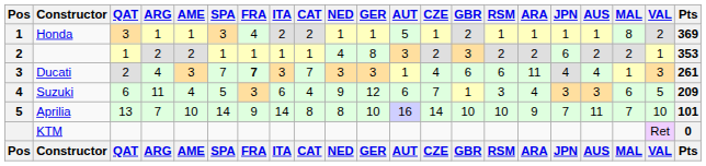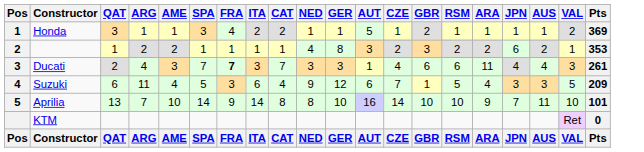 <table class="wikitable" style="font-size: 85%; text-align:center">
 <tr valign="top">
 <th valign="middle">Pos</th>
 <th valign="middle">Constructor</th>
 <th><a href='#'>QAT</a><br></th>
 <th><a href='#'>ARG</a><br></th>
 <th><a href='#'>AME</a><br></th>
 <th><a href='#'>SPA</a><br></th>
 <th><a href='#'>FRA</a><br></th>
 <th><a href='#'>ITA</a><br></th>
 <th><a href='#'>CAT</a><br></th>
 <th><a href='#'>NED</a><br></th>
 <th><a href='#'>GER</a><br></th>
 <th><a href='#'>AUT</a><br></th>
 <th><a href='#'>CZE</a><br></th>
 <th><a href='#'>GBR</a><br></th>
 <th><a href='#'>RSM</a><br></th>
 <th><a href='#'>ARA</a><br></th>
 <th><a href='#'>JPN</a><br></th>
 <th><a href='#'>AUS</a><br></th>
-<th><a href='#'>MAL</a><br></th>
 <th><a href='#'>VAL</a><br></th>
 <th valign="middle">Pts</th>
 </tr>
 <tr>
 <th>1</th>
 <td align="left"> <a href='#'>Honda</a></td>
 <td style="background:#ffdf9f;">3</td>
 <td style="background:#ffffbf;">1</td>
 <td style="background:#ffffbf;">1</td>
 <td style="background:#ffdf9f;">3</td>
 <td style="background:#dfffdf;">4</td>
 <td style="background:#dfdfdf;">2</td>
 <td style="background:#dfdfdf;">2</td>
 <td style="background:#ffffbf;">1</td>
 <td style="background:#ffffbf;">1</td>
 <td style="background:#dfffdf;">5</td>
 <td style="background:#ffffbf;">1</td>
 <td style="background:#dfdfdf;">2</td>
 <td style="background:#ffffbf;">1</td>
 <td style="background:#ffffbf;">1</td>
 <td style="background:#ffffbf;">1</td>
 <td style="background:#ffffbf;">1</td>
-<td style="background:#dfffdf;">8</td>
 <td style="background:#dfdfdf;">2</td>
 <th>369</th>
 </tr>
 <tr>
 <th>2</th>
 <td align="left"></td>
 <td style="background:#ffffbf;">1</td>
 <td style="background:#dfdfdf;">2</td>
 <td style="background:#dfdfdf;">2</td>
 <td style="background:#ffffbf;">1</td>
 <td style="background:#ffffbf;">1</td>
 <td style="background:#ffffbf;">1</td>
 <td style="background:#ffffbf;">1</td>
 <td style="background:#dfffdf;">4</td>
 <td style="background:#dfffdf;">8</td>
 <td style="background:#ffdf9f;">3</td>
 <td style="background:#dfdfdf;">2</td>
 <td style="background:#ffdf9f;">3</td>
 <td style="background:#dfdfdf;">2</td>
 <td style="background:#dfdfdf;">2</td>
 <td style="background:#dfffdf;">6</td>
-<td style="background:#dfdfdf;">2</td>
 <td style="background:#dfdfdf;">2</td>
 <td style="background:#ffffbf;">1</td>
 <th>353</th>
 </tr>
 <tr>
 <th>3</th>
 <td align="left"> <a href='#'>Ducati</a></td>
 <td style="background:#dfdfdf;">2</td>
 <td style="background:#dfffdf;">4</td>
 <td style="background:#ffdf9f;">3</td>
 <td style="background:#dfffdf;">7</td>
 <td style="background:#dfffdf;"><strong>7</strong></td>
 <td style="background:#ffdf9f;">3</td>
 <td style="background:#dfffdf;">7</td>
 <td style="background:#ffdf9f;">3</td>
 <td style="background:#ffdf9f;">3</td>
 <td style="background:#ffffbf;">1</td>
 <td style="background:#dfffdf;">4</td>
 <td style="background:#dfffdf;">6</td>
 <td style="background:#dfffdf;">6</td>
 <td style="background:#dfffdf;">11</td>
 <td style="background:#dfdfdf;">4</td>
 <td style="background:#dfffdf;">4</td>
-<td style="background:#ffffbf;">1</td>
 <td style="background:#ffdf9f;">3</td>
 <th>261</th>
 </tr>
 <tr>
 <th>4</th>
 <td align="left"> <a href='#'>Suzuki</a></td>
 <td style="background:#dfffdf;">6</td>
 <td style="background:#dfffdf;">11</td>
 <td style="background:#dfffdf;">4</td>
 <td style="background:#dfffdf;">5</td>
 <td style="background:#ffdf9f;">3</td>
 <td style="background:#dfffdf;">6</td>
 <td style="background:#dfffdf;">4</td>
 <td style="background:#dfffdf;">9</td>
 <td style="background:#dfffdf;">12</td>
 <td style="background:#dfffdf;">6</td>
 <td style="background:#dfffdf;">7</td>
 <td style="background:#ffffbf;">1</td>
-<td style="background:#dfffdf;">3</td>
+<td style="background:#dfffdf;">5</td>
 <td style="background:#dfffdf;">4</td>
 <td style="background:#ffdf9f;">3</td>
 <td style="background:#ffdf9f;">3</td>
-<td style="background:#dfffdf;">6</td>
 <td style="background:#dfffdf;">5</td>
 <th>209</th>
 </tr>
 <tr>
 <th>5</th>
 <td align="left"> <a href='#'>Aprilia</a></td>
 <td style="background:#dfffdf;">13</td>
 <td style="background:#dfffdf;">7</td>
 <td style="background:#dfffdf;">10</td>
 <td style="background:#dfffdf;">14</td>
 <td style="background:#dfffdf;">9</td>
 <td style="background:#dfffdf;">14</td>
 <td style="background:#dfffdf;">8</td>
 <td style="background:#dfffdf;">8</td>
 <td style="background:#dfffdf;">10</td>
 <td style="background:#cfcfff;">16</td>
 <td style="background:#dfffdf;">14</td>
 <td style="background:#dfffdf;">10</td>
 <td style="background:#dfffdf;">10</td>
 <td style="background:#dfffdf;">9</td>
 <td style="background:#dfffdf;">7</td>
 <td style="background:#dfffdf;">11</td>
-<td style="background:#dfffdf;">7</td>
 <td style="background:#dfffdf;">10</td>
 <th>101</th>
 </tr>
 <tr>
 <th></th>
 <td align="left"> <a href='#'>KTM</a></td>
-<td></td>
 <td></td>
 <td></td>
 <td></td>
 <td></td>
 <td></td>
 <td></td>
 <td></td>
 <td></td>
 <td></td>
 <td></td>
 <td></td>
 <td></td>
 <td></td>
 <td></td>
 <td></td>
 <td></td>
 <td style="background:#efcfff;">Ret</td>
 <th>0</th>
 </tr>
 <tr valign="top">
 <th valign="middle">Pos</th>
 <th valign="middle">Constructor</th>
 <th><a href='#'>QAT</a><br></th>
 <th><a href='#'>ARG</a><br></th>
 <th><a href='#'>AME</a><br></th>
 <th><a href='#'>SPA</a><br></th>
 <th><a href='#'>FRA</a><br></th>
 <th><a href='#'>ITA</a><br></th>
 <th><a href='#'>CAT</a><br></th>
 <th><a href='#'>NED</a><br></th>
 <th><a href='#'>GER</a><br></th>
 <th><a href='#'>AUT</a><br></th>
 <th><a href='#'>CZE</a><br></th>
 <th><a href='#'>GBR</a><br></th>
 <th><a href='#'>RSM</a><br></th>
 <th><a href='#'>ARA</a><br></th>
 <th><a href='#'>JPN</a><br></th>
 <th><a href='#'>AUS</a><br></th>
-<th><a href='#'>MAL</a><br></th>
 <th><a href='#'>VAL</a><br></th>
 <th valign="middle">Pts</th>
 </tr>
 </table>
